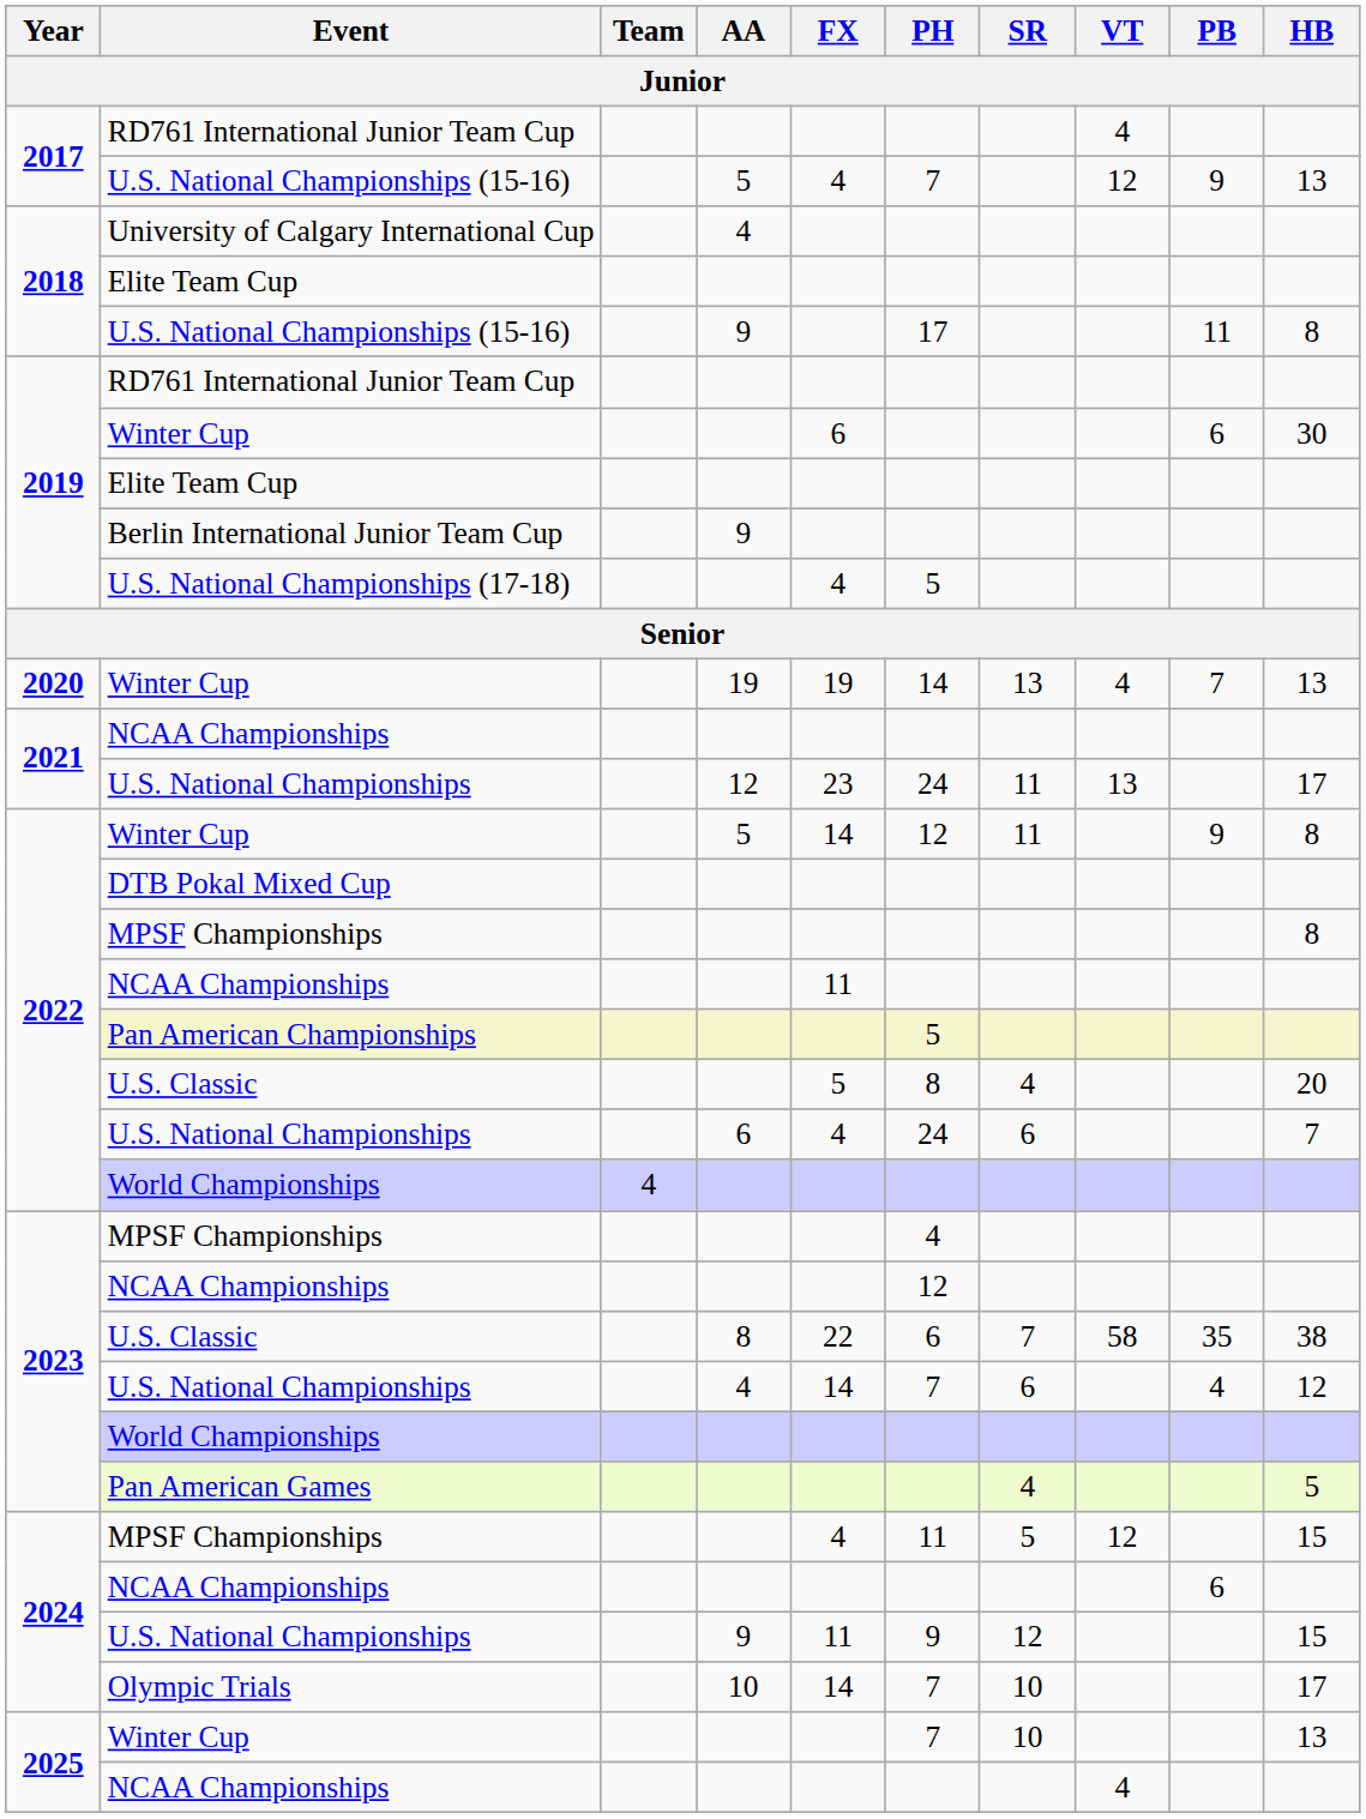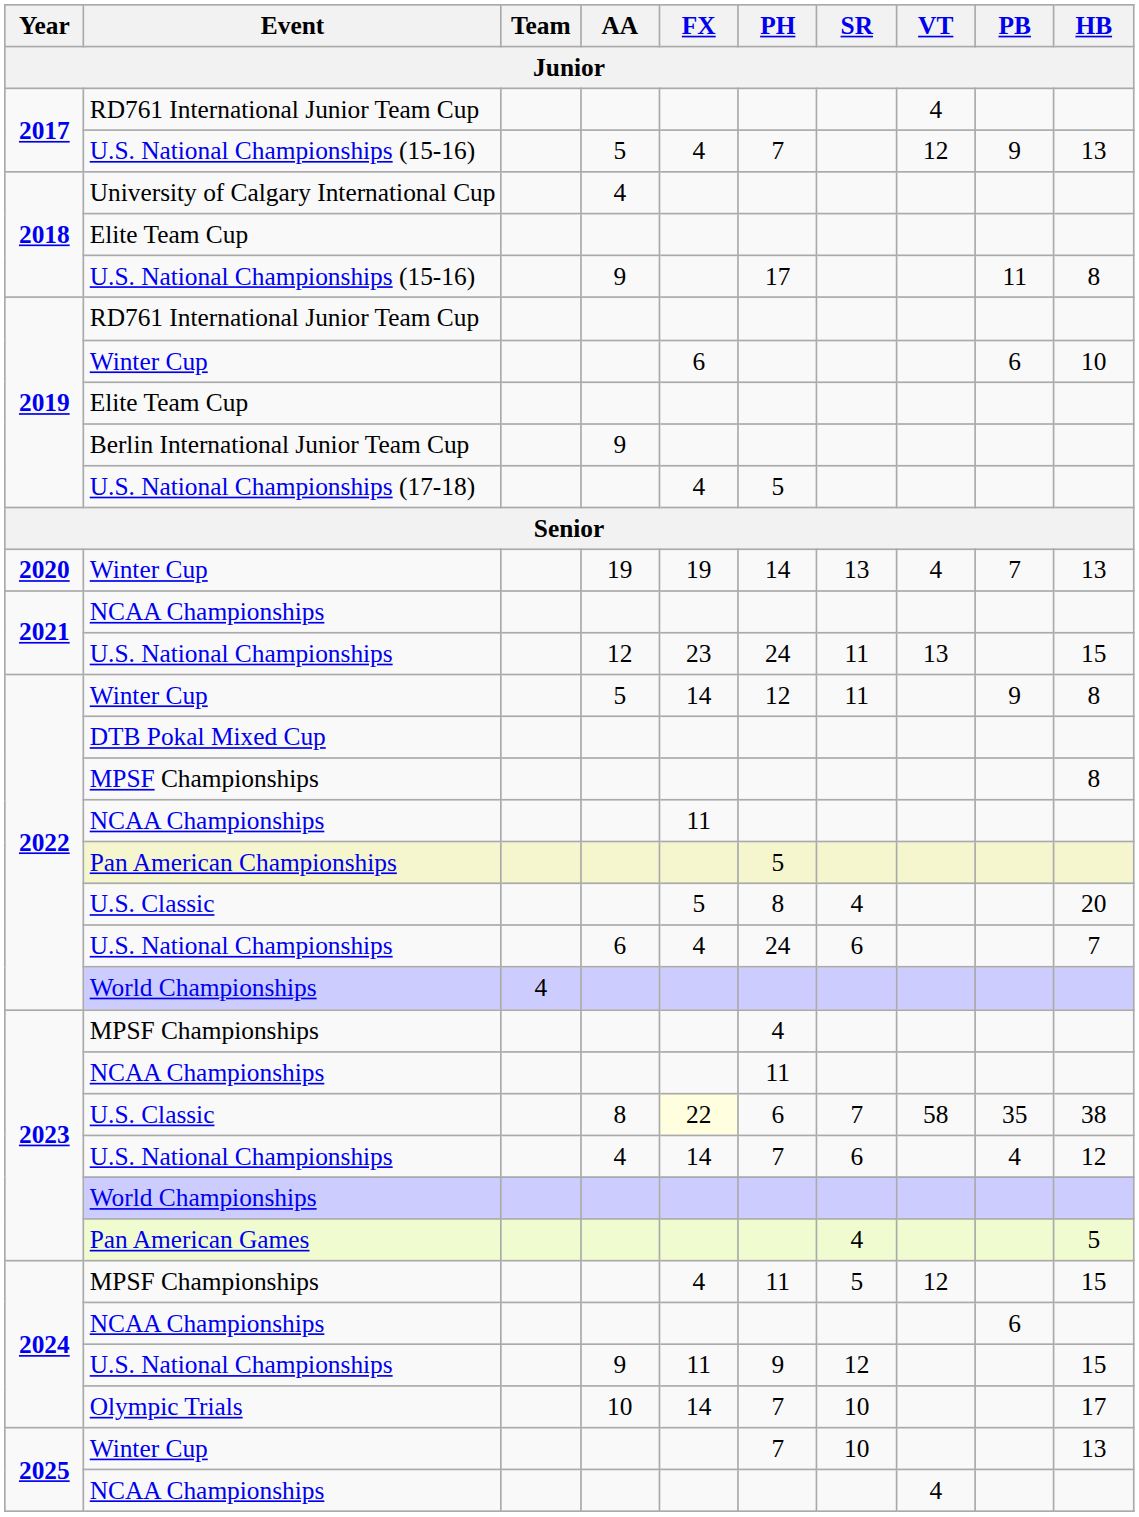 <table class="wikitable sortable" style="text-align:center; font-size:95%;">
 <tr>
 <th width=7% class=unsortable>Year</th>
 <th width=37% class=unsortable>Event</th>
 <th width=7% class=unsortable>Team</th>
 <th width=7% class=unsortable>AA</th>
 <th width=7% class=unsortable><a href='#'>FX</a></th>
 <th width=7% class=unsortable><a href='#'>PH</a></th>
 <th width=7% class=unsortable><a href='#'>SR</a></th>
 <th width=7% class=unsortable><a href='#'>VT</a></th>
 <th width=7% class=unsortable><a href='#'>PB</a></th>
 <th width=7% class=unsortable><a href='#'>HB</a></th>
 </tr>
 <tr>
 <th colspan="10">Junior</th>
 </tr>
 <tr>
 <td rowspan="2"><strong><a href='#'>2017</a></strong></td>
 <td align=left>RD761 International Junior Team Cup</td>
 <td></td>
 <td></td>
 <td></td>
 <td></td>
 <td></td>
 <td>4</td>
 <td></td>
 <td></td>
 </tr>
 <tr>
 <td align=left><a href='#'>U.S. National Championships</a> (15-16)</td>
 <td></td>
 <td>5</td>
 <td>4</td>
 <td>7</td>
 <td></td>
 <td>12</td>
 <td>9</td>
 <td>13</td>
 </tr>
 <tr>
 <td rowspan="3"><strong><a href='#'>2018</a></strong></td>
 <td align=left>University of Calgary International Cup</td>
 <td></td>
 <td>4</td>
 <td></td>
 <td></td>
 <td></td>
 <td></td>
 <td></td>
 <td></td>
 </tr>
 <tr>
 <td align=left>Elite Team Cup</td>
 <td></td>
 <td></td>
 <td></td>
 <td></td>
 <td></td>
 <td></td>
 <td></td>
 <td></td>
 </tr>
 <tr>
 <td align=left><a href='#'>U.S. National Championships</a> (15-16)</td>
 <td></td>
 <td>9</td>
 <td></td>
 <td>17</td>
 <td></td>
 <td></td>
 <td>11</td>
 <td>8</td>
 </tr>
 <tr>
 <td rowspan="5"><strong><a href='#'>2019</a></strong></td>
 <td align=left>RD761 International Junior Team Cup</td>
 <td></td>
 <td></td>
 <td></td>
 <td></td>
 <td></td>
 <td></td>
 <td></td>
 <td></td>
 </tr>
 <tr>
 <td align=left><a href='#'>Winter Cup</a></td>
 <td></td>
 <td></td>
 <td>6</td>
 <td></td>
 <td></td>
 <td></td>
 <td>6</td>
-<td>30</td>
+<td>10</td>
 </tr>
 <tr>
 <td align=left>Elite Team Cup</td>
 <td></td>
 <td></td>
 <td></td>
 <td></td>
 <td></td>
 <td></td>
 <td></td>
 <td></td>
 </tr>
 <tr>
 <td align=left>Berlin International Junior Team Cup</td>
 <td></td>
 <td>9</td>
 <td></td>
 <td></td>
 <td></td>
 <td></td>
 <td></td>
 <td></td>
 </tr>
 <tr>
 <td align=left><a href='#'>U.S. National Championships</a> (17-18)</td>
 <td></td>
 <td></td>
 <td>4</td>
 <td>5</td>
 <td></td>
 <td></td>
 <td></td>
 <td></td>
 </tr>
 <tr>
 <th colspan="10">Senior</th>
 </tr>
 <tr>
 <td rowspan="1"><strong><a href='#'>2020</a></strong></td>
 <td align=left><a href='#'>Winter Cup</a></td>
 <td></td>
 <td>19</td>
 <td>19</td>
 <td>14</td>
 <td>13</td>
 <td>4</td>
 <td>7</td>
 <td>13</td>
 </tr>
 <tr>
 <td rowspan="2"><strong><a href='#'>2021</a></strong></td>
 <td align=left><a href='#'>NCAA Championships</a></td>
 <td></td>
 <td></td>
 <td></td>
 <td></td>
 <td></td>
 <td></td>
 <td></td>
 <td></td>
 </tr>
 <tr>
 <td align=left><a href='#'>U.S. National Championships</a></td>
 <td></td>
 <td>12</td>
 <td>23</td>
 <td>24</td>
 <td>11</td>
 <td>13</td>
 <td></td>
-<td>17</td>
+<td>15</td>
 </tr>
 <tr>
 <td rowspan="8"><strong><a href='#'>2022</a></strong></td>
 <td align=left><a href='#'>Winter Cup</a></td>
 <td></td>
 <td>5</td>
 <td>14</td>
 <td>12</td>
 <td>11</td>
 <td></td>
 <td>9</td>
 <td>8</td>
 </tr>
 <tr>
 <td align=left><a href='#'>DTB Pokal Mixed Cup</a></td>
 <td></td>
 <td></td>
 <td></td>
 <td></td>
 <td></td>
 <td></td>
 <td></td>
 <td></td>
 </tr>
 <tr>
 <td align=left><a href='#'>MPSF</a> Championships</td>
 <td></td>
 <td></td>
 <td></td>
 <td></td>
 <td></td>
 <td></td>
 <td></td>
 <td>8</td>
 </tr>
 <tr>
 <td align=left><a href='#'>NCAA Championships</a></td>
 <td></td>
 <td></td>
 <td>11</td>
 <td></td>
 <td></td>
 <td></td>
 <td></td>
 <td></td>
 </tr>
 <tr bgcolor=#F5F6CE>
 <td align=left><a href='#'>Pan American Championships</a></td>
 <td></td>
 <td></td>
 <td></td>
 <td>5</td>
 <td></td>
 <td></td>
 <td></td>
 <td></td>
 </tr>
 <tr>
 <td align=left><a href='#'>U.S. Classic</a></td>
 <td></td>
 <td></td>
 <td>5</td>
 <td>8</td>
 <td>4</td>
 <td></td>
 <td></td>
 <td>20</td>
 </tr>
 <tr>
 <td align=left><a href='#'>U.S. National Championships</a></td>
 <td></td>
 <td>6</td>
 <td>4</td>
 <td>24</td>
 <td>6</td>
 <td></td>
 <td></td>
 <td>7</td>
 </tr>
 <tr bgcolor=#CCCCFF>
 <td align=left><a href='#'>World Championships</a></td>
 <td>4</td>
 <td></td>
 <td></td>
 <td></td>
 <td></td>
 <td></td>
 <td></td>
 <td></td>
 </tr>
 <tr>
 <td rowspan="6"><strong><a href='#'>2023</a></strong></td>
 <td align=left>MPSF Championships</td>
 <td></td>
 <td></td>
 <td></td>
 <td>4</td>
 <td></td>
 <td></td>
 <td></td>
 <td></td>
 </tr>
 <tr>
 <td align=left><a href='#'>NCAA Championships</a></td>
 <td></td>
 <td></td>
 <td></td>
-<td>12</td>
+<td>11</td>
 <td></td>
 <td></td>
 <td></td>
 <td></td>
 </tr>
 <tr>
 <td align=left><a href='#'>U.S. Classic</a></td>
 <td></td>
 <td>8</td>
-<td>22</td>
+<td style="background: lightyellow;">22</td>
 <td>6</td>
 <td>7</td>
 <td>58</td>
 <td>35</td>
 <td>38</td>
 </tr>
 <tr>
 <td align=left><a href='#'>U.S. National Championships</a></td>
 <td></td>
 <td>4</td>
 <td>14</td>
 <td>7</td>
 <td>6</td>
 <td></td>
 <td>4</td>
 <td>12</td>
 </tr>
 <tr bgcolor=#CCCCFF>
 <td align=left><a href='#'>World Championships</a></td>
 <td></td>
 <td></td>
 <td></td>
 <td></td>
 <td></td>
 <td></td>
 <td></td>
 <td></td>
 </tr>
 <tr bgcolor=#f0fccf>
 <td align=left><a href='#'>Pan American Games</a></td>
 <td></td>
 <td></td>
 <td></td>
 <td></td>
 <td>4</td>
 <td></td>
 <td></td>
 <td>5</td>
 </tr>
 <tr>
 <td rowspan="4"><strong><a href='#'>2024</a></strong></td>
 <td align=left>MPSF Championships</td>
 <td></td>
 <td></td>
 <td>4</td>
 <td>11</td>
 <td>5</td>
 <td>12</td>
 <td></td>
 <td>15</td>
 </tr>
 <tr>
 <td align=left><a href='#'>NCAA Championships</a></td>
 <td></td>
 <td></td>
 <td></td>
 <td></td>
 <td></td>
 <td></td>
 <td>6</td>
 <td></td>
 </tr>
 <tr>
 <td align=left><a href='#'>U.S. National Championships</a></td>
 <td></td>
 <td>9</td>
 <td>11</td>
 <td>9</td>
 <td>12</td>
 <td></td>
 <td></td>
 <td>15</td>
 </tr>
 <tr>
 <td align=left><a href='#'>Olympic Trials</a></td>
 <td></td>
 <td>10</td>
 <td>14</td>
 <td>7</td>
 <td>10</td>
 <td></td>
 <td></td>
 <td>17</td>
 </tr>
 <tr>
 <td rowspan="2"><strong><a href='#'>2025</a></strong></td>
 <td align=left><a href='#'>Winter Cup</a></td>
 <td></td>
 <td></td>
 <td></td>
 <td>7</td>
 <td>10</td>
 <td></td>
 <td></td>
 <td>13</td>
 </tr>
 <tr>
 <td align=left><a href='#'>NCAA Championships</a></td>
 <td></td>
 <td></td>
 <td></td>
 <td></td>
 <td></td>
 <td>4</td>
 <td></td>
 <td></td>
 </tr>
 </table>
